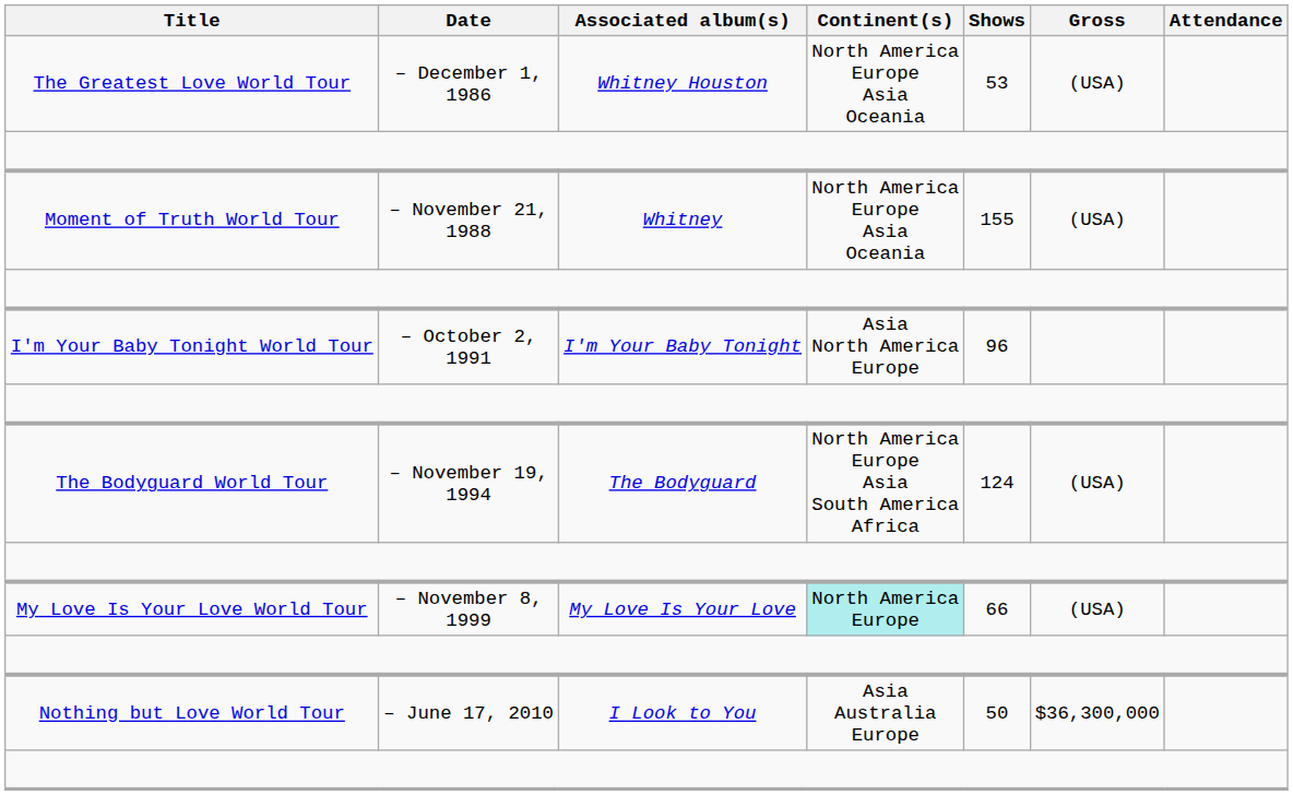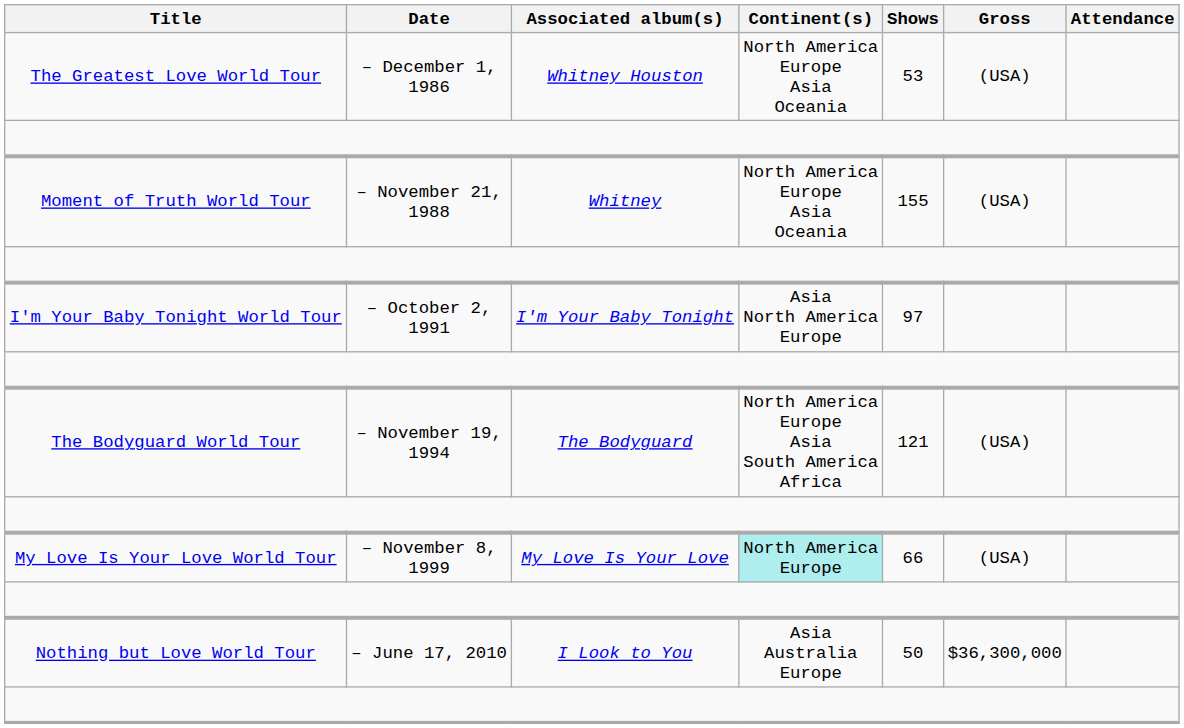 <table class="wikitable sortable plainrowheaders" style="text-align:center;" width=100%>
 <tr>
 <th scope="col">Title</th>
 <th scope="col" width=14%>Date</th>
 <th scope="col">Associated album(s)</th>
 <th scope="col">Continent(s)</th>
 <th scope="col">Shows</th>
 <th scope="col">Gross</th>
 <th scope="col">Attendance</th>
 </tr>
 <tr>
 <td><a href='#'>The Greatest Love World Tour</a></td>
 <td> – December 1, 1986</td>
 <td><em><a href='#'>Whitney Houston</a></em></td>
 <td>North America<br>Europe<br>Asia<br>Oceania</td>
 <td>53</td>
 <td> (USA)</td>
 <td></td>
 </tr>
 <tr class="expand-child">
 <td colspan="8" style="border-bottom-width:3px; padding:5px;"><br></td>
 </tr>
 <tr>
 <td><a href='#'>Moment of Truth World Tour</a></td>
 <td> – November 21, 1988</td>
 <td><em><a href='#'>Whitney</a></em></td>
 <td>North America<br>Europe<br>Asia<br>Oceania</td>
 <td>155</td>
 <td> (USA)</td>
 <td></td>
 </tr>
 <tr class="expand-child">
 <td colspan="8" style="border-bottom-width:3px; padding:5px;"><br></td>
 </tr>
 <tr>
 <td><a href='#'>I'm Your Baby Tonight World Tour</a></td>
 <td> – October 2, 1991</td>
 <td><em><a href='#'>I'm Your Baby Tonight</a></em></td>
 <td>Asia<br>North America<br>Europe</td>
-<td>96</td>
+<td>97</td>
 <td></td>
 <td></td>
 </tr>
 <tr class="expand-child">
 <td colspan="8" style="border-bottom-width:3px; padding:5px;"><br></td>
 </tr>
 <tr>
 <td><a href='#'>The Bodyguard World Tour</a></td>
 <td> – November 19, 1994</td>
 <td><em><a href='#'>The Bodyguard</a></em></td>
 <td>North America<br>Europe<br>Asia<br>South America<br>Africa</td>
-<td>124</td>
+<td>121</td>
 <td> (USA)</td>
 <td></td>
 </tr>
 <tr class="expand-child">
 <td colspan="8" style="border-bottom-width:3px; padding:5px;"><br></td>
 </tr>
 <tr>
 <td><a href='#'>My Love Is Your Love World Tour</a></td>
 <td> – November 8, 1999</td>
 <td><em><a href='#'>My Love Is Your Love</a></em></td>
 <td style="background: paleturquoise;">North America<br>Europe</td>
 <td>66</td>
 <td> (USA)</td>
 <td></td>
 </tr>
 <tr class="expand-child">
 <td colspan="8" style="border-bottom-width:3px; padding:5px;"><br></td>
 </tr>
 <tr>
 <td><a href='#'>Nothing but Love World Tour</a></td>
 <td> – June 17, 2010</td>
 <td><em><a href='#'>I Look to You</a></em></td>
 <td>Asia<br>Australia<br>Europe</td>
 <td>50</td>
 <td>$36,300,000</td>
 <td></td>
 </tr>
 <tr class="expand-child">
 <td colspan="8" style="border-bottom-width:3px; padding:5px;"><br></td>
 </tr>
 <tr>
 </tr>
 </table>
